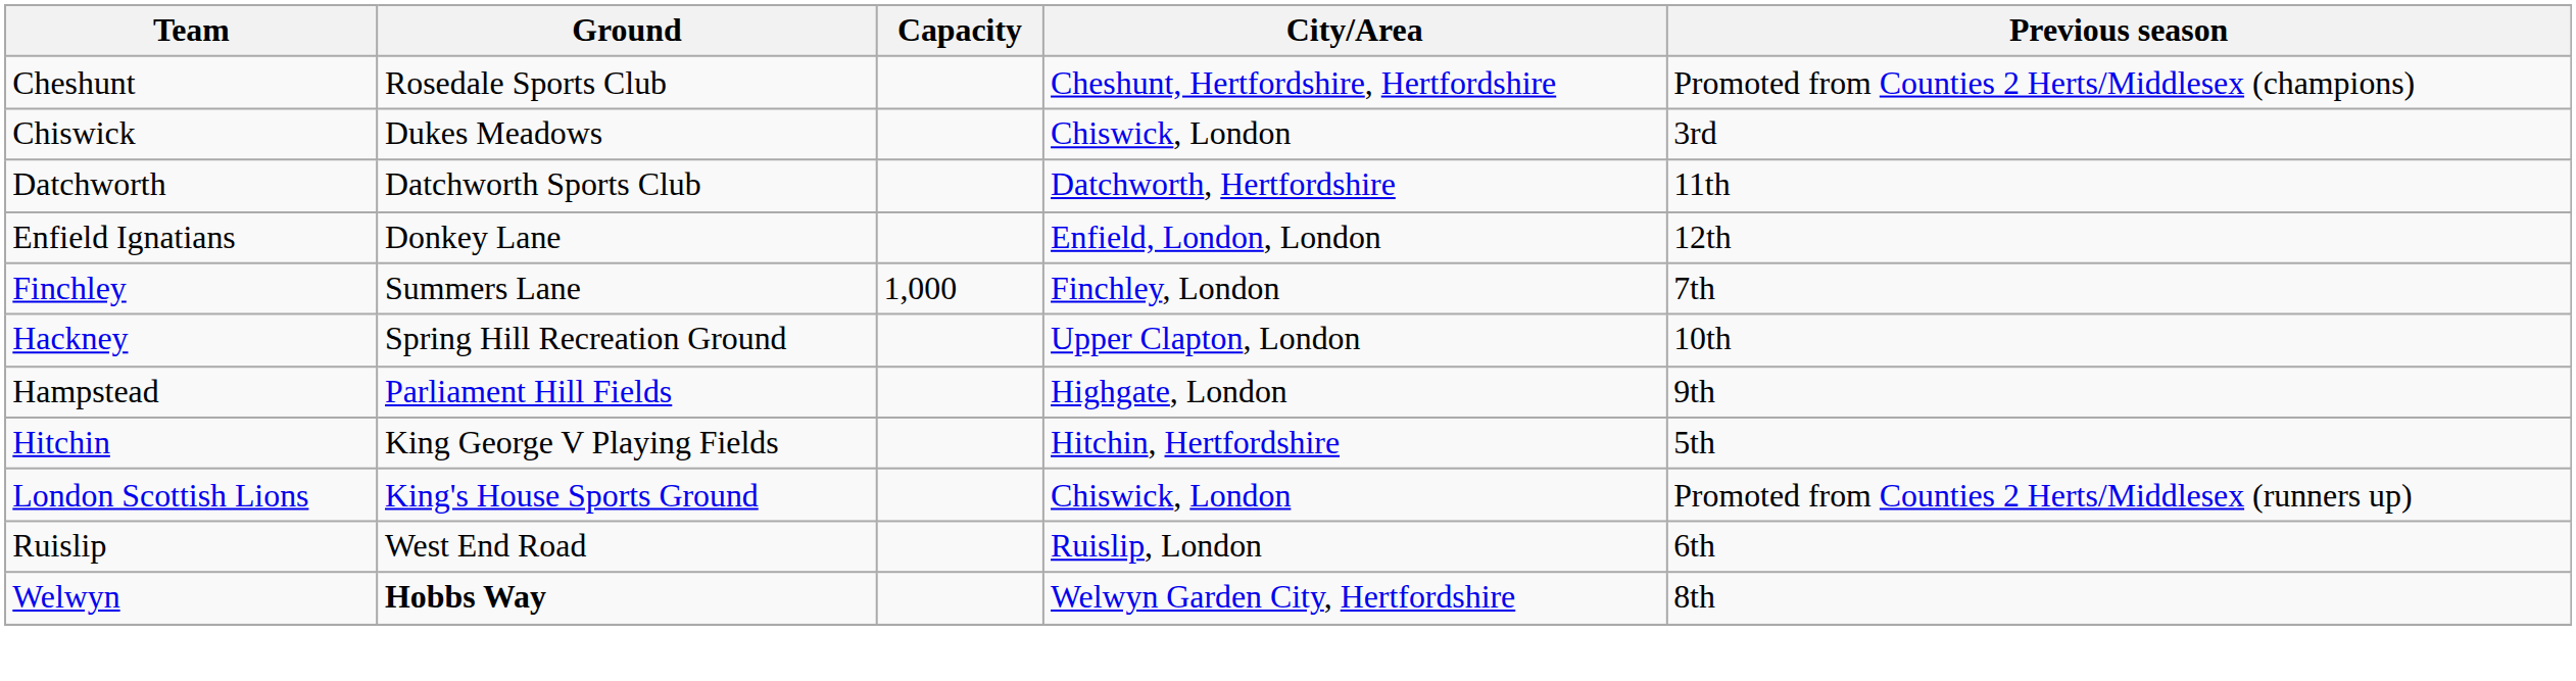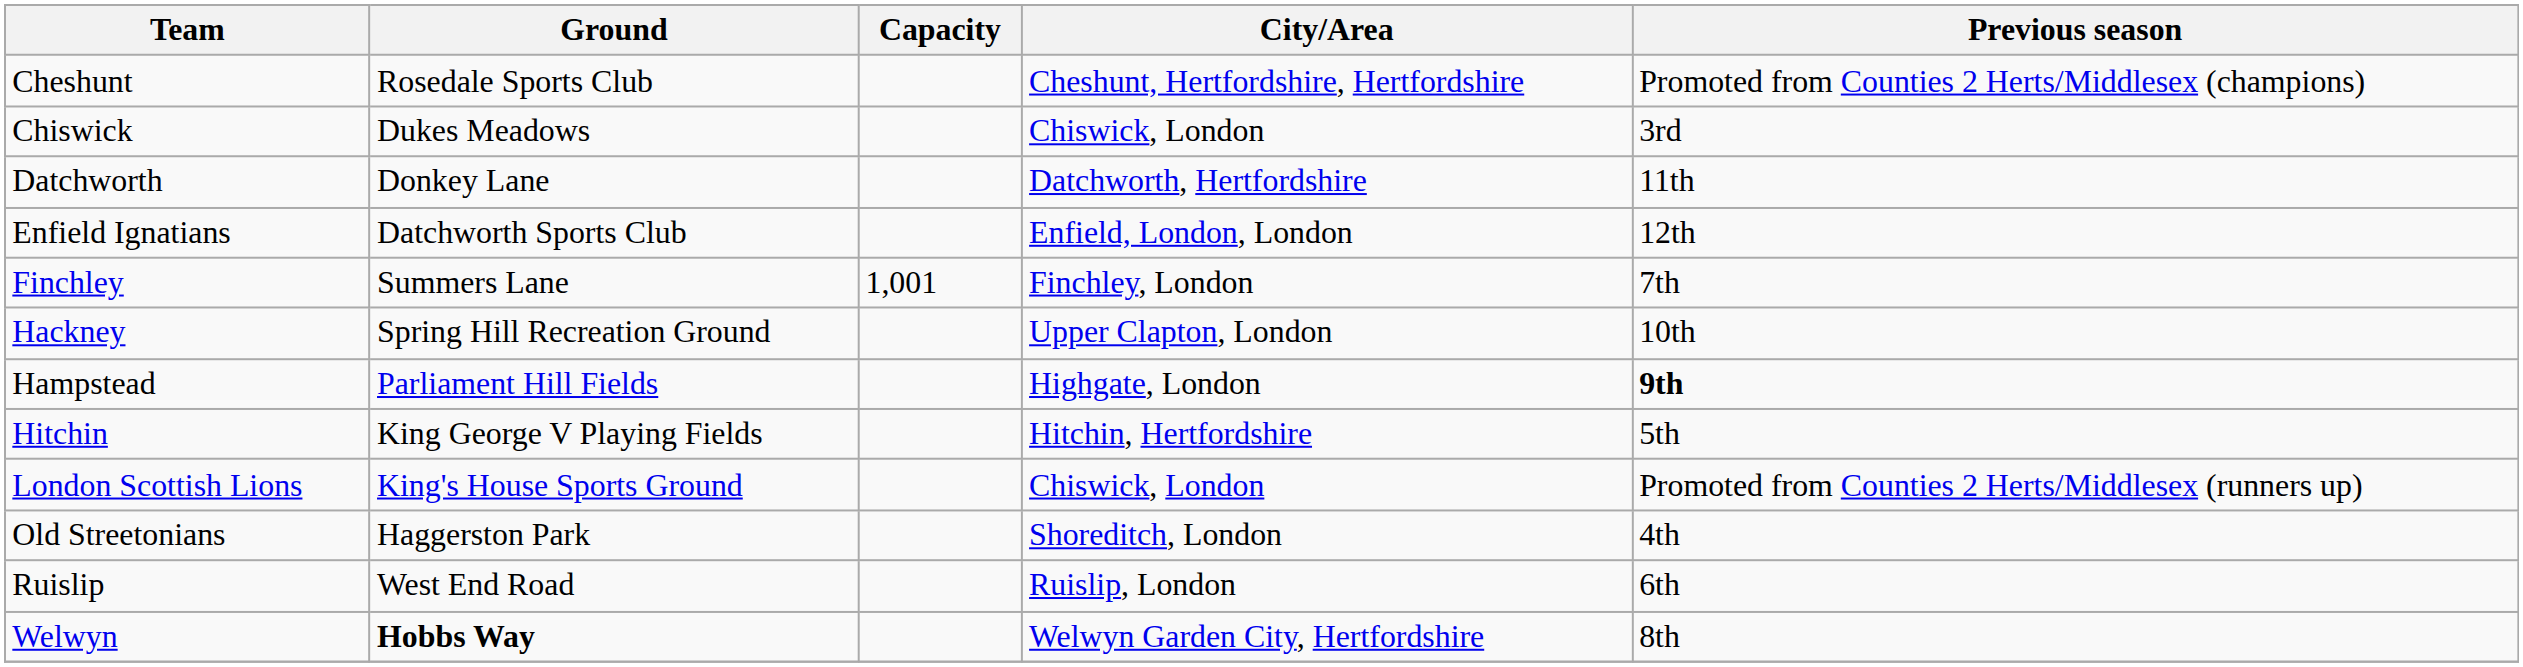 <table class="wikitable sortable" width=100%>
 <tr>
 <th>Team</th>
 <th>Ground</th>
 <th>Capacity</th>
 <th>City/Area</th>
 <th>Previous season</th>
 </tr>
 <tr>
 <td>Cheshunt</td>
 <td>Rosedale Sports Club</td>
 <td></td>
 <td><a href='#'>Cheshunt, Hertfordshire</a>, <a href='#'>Hertfordshire</a></td>
 <td>Promoted from <a href='#'>Counties 2 Herts/Middlesex</a> (champions)</td>
 </tr>
 <tr>
 <td>Chiswick</td>
 <td>Dukes Meadows</td>
 <td></td>
 <td><a href='#'>Chiswick</a>, London</td>
 <td>3rd</td>
 </tr>
 <tr>
 <td>Datchworth</td>
-<td>Datchworth Sports Club</td>
+<td>Donkey Lane</td>
 <td></td>
 <td><a href='#'>Datchworth</a>, <a href='#'>Hertfordshire</a></td>
 <td>11th</td>
 </tr>
 <tr>
 <td>Enfield Ignatians</td>
-<td>Donkey Lane</td>
+<td>Datchworth Sports Club</td>
 <td></td>
 <td><a href='#'>Enfield, London</a>, London</td>
 <td>12th</td>
 </tr>
 <tr>
 <td><a href='#'>Finchley</a></td>
 <td>Summers Lane</td>
-<td>1,000</td>
+<td>1,001</td>
 <td><a href='#'>Finchley</a>, London</td>
 <td>7th</td>
 </tr>
 <tr>
 <td><a href='#'>Hackney</a></td>
 <td>Spring Hill Recreation Ground</td>
 <td></td>
 <td><a href='#'>Upper Clapton</a>, London</td>
 <td>10th</td>
 </tr>
 <tr>
 <td>Hampstead</td>
 <td><a href='#'>Parliament Hill Fields</a></td>
 <td></td>
 <td><a href='#'>Highgate</a>, London</td>
-<td>9th</td>
+<td><strong>9th</strong></td>
 </tr>
 <tr>
 <td><a href='#'>Hitchin</a></td>
 <td>King George V Playing Fields</td>
 <td></td>
 <td><a href='#'>Hitchin</a>, <a href='#'>Hertfordshire</a></td>
 <td>5th</td>
 </tr>
 <tr>
 <td><a href='#'>London Scottish Lions</a></td>
 <td><a href='#'>King's House Sports Ground</a></td>
 <td></td>
 <td><a href='#'>Chiswick</a>, <a href='#'>London</a></td>
 <td>Promoted from <a href='#'>Counties 2 Herts/Middlesex</a> (runners up)</td>
+</tr>
+<tr>
+<td>Old Streetonians</td>
+<td>Haggerston Park</td>
+<td></td>
+<td><a href='#'>Shoreditch</a>, London</td>
+<td>4th</td>
 </tr>
 <tr>
 <td>Ruislip</td>
 <td>West End Road</td>
 <td></td>
 <td><a href='#'>Ruislip</a>, London</td>
 <td>6th</td>
 </tr>
 <tr>
 <td><a href='#'>Welwyn</a></td>
 <td><strong>Hobbs Way</strong></td>
 <td></td>
 <td><a href='#'>Welwyn Garden City</a>, <a href='#'>Hertfordshire</a></td>
 <td>8th</td>
 </tr>
 <tr>
 </tr>
 </table>
